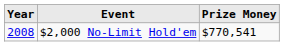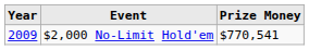 <table class="wikitable">
 <tr>
 <th style="background: #E9E9E9;">Year</th>
 <th style="background: #E9E9E9;">Event</th>
 <th style="background: #E9E9E9;">Prize Money</th>
 </tr>
 <tr>
-<td><a href='#'>2008</a></td>
+<td><a href='#'>2009</a></td>
 <td>$2,000 <a href='#'>No-Limit</a> <a href='#'>Hold'em</a></td>
 <td>$770,541</td>
 </tr>
 </table>
